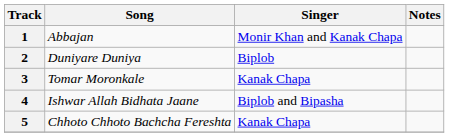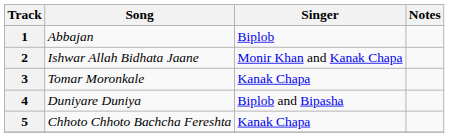 <table class="wikitable plainrowheaders sortable">
 <tr>
 <th scope="col">Track</th>
 <th scope="col">Song</th>
 <th scope="col">Singer</th>
 <th scope="col" class="unsortable">Notes</th>
 </tr>
 <tr>
 <th scope="row">1</th>
 <td><em>Abbajan</em></td>
-<td><a href='#'>Monir Khan</a> and <a href='#'>Kanak Chapa</a></td>
+<td><a href='#'>Biplob</a></td>
 <td></td>
 </tr>
 <tr>
 <th scope="row">2</th>
-<td><em>Duniyare Duniya</em></td>
-<td><a href='#'>Biplob</a></td>
+<td><em>Ishwar Allah Bidhata Jaane</em></td>
+<td><a href='#'>Monir Khan</a> and <a href='#'>Kanak Chapa</a></td>
 <td></td>
 </tr>
 <tr>
 <th scope="row">3</th>
 <td><em>Tomar Moronkale</em></td>
 <td><a href='#'>Kanak Chapa</a></td>
 <td></td>
 </tr>
 <tr>
 <th scope="row">4</th>
-<td><em>Ishwar Allah Bidhata Jaane</em></td>
+<td><em>Duniyare Duniya</em></td>
 <td><a href='#'>Biplob</a> and <a href='#'>Bipasha</a></td>
 <td></td>
 </tr>
 <tr>
 <th scope="row">5</th>
 <td><em>Chhoto Chhoto Bachcha Fereshta</em></td>
 <td><a href='#'>Kanak Chapa</a></td>
 <td></td>
 </tr>
 <tr>
 </tr>
 </table>
